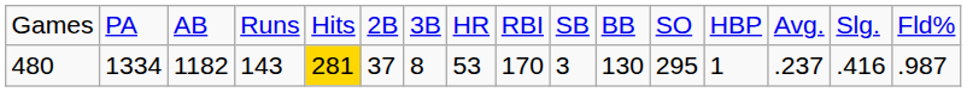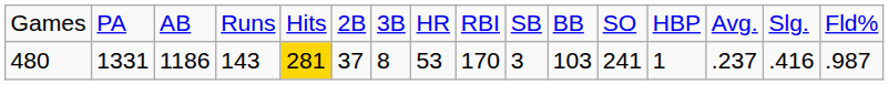 <table class="wikitable">
 <tr>
 <td>Games</td>
 <td><a href='#'>PA</a></td>
 <td><a href='#'>AB</a></td>
 <td><a href='#'>Runs</a></td>
 <td><a href='#'>Hits</a></td>
 <td><a href='#'>2B</a></td>
 <td><a href='#'>3B</a></td>
 <td><a href='#'>HR</a></td>
 <td><a href='#'>RBI</a></td>
 <td><a href='#'>SB</a></td>
 <td><a href='#'>BB</a></td>
 <td><a href='#'>SO</a></td>
 <td><a href='#'>HBP</a></td>
 <td><a href='#'>Avg.</a></td>
 <td><a href='#'>Slg.</a></td>
 <td><a href='#'>Fld%</a></td>
 </tr>
 <tr>
 <td>480</td>
-<td>1334</td>
-<td>1182</td>
+<td>1331</td>
+<td>1186</td>
 <td>143</td>
 <td style="background: gold;">281</td>
 <td>37</td>
 <td>8</td>
 <td>53</td>
 <td>170</td>
 <td>3</td>
-<td>130</td>
-<td>295</td>
+<td>103</td>
+<td>241</td>
 <td>1</td>
 <td>.237</td>
 <td>.416</td>
 <td>.987</td>
 </tr>
 </table>
